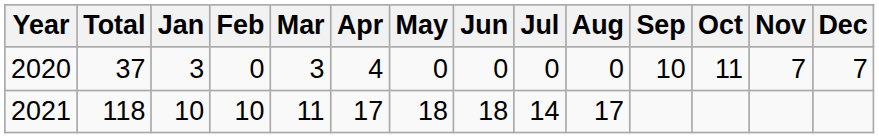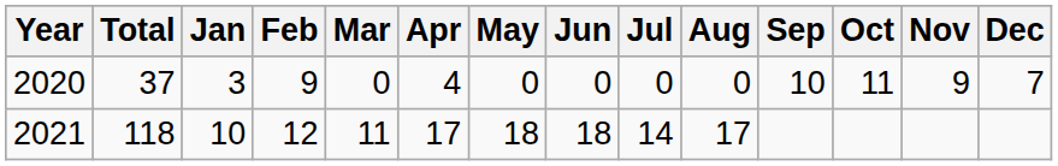 <table class="wikitable" style="text-align:right;">
 <tr>
 <th>Year</th>
 <th>Total</th>
 <th>Jan</th>
 <th>Feb</th>
 <th>Mar</th>
 <th>Apr</th>
 <th>May</th>
 <th>Jun</th>
 <th>Jul</th>
 <th>Aug</th>
 <th>Sep</th>
 <th>Oct</th>
 <th>Nov</th>
 <th>Dec</th>
 </tr>
 <tr align=right>
 <td>2020</td>
 <td>37</td>
 <td>3</td>
+<td>9</td>
 <td>0</td>
-<td>3</td>
 <td>4</td>
 <td>0</td>
 <td>0</td>
 <td>0</td>
 <td>0</td>
 <td>10</td>
 <td>11</td>
-<td>7</td>
+<td>9</td>
 <td>7</td>
 </tr>
 <tr align=right>
 <td>2021</td>
 <td>118</td>
 <td>10</td>
-<td>10</td>
+<td>12</td>
 <td>11</td>
 <td>17</td>
 <td>18</td>
 <td>18</td>
 <td>14</td>
 <td>17</td>
 <td></td>
 <td></td>
 <td></td>
 </tr>
 </table>
